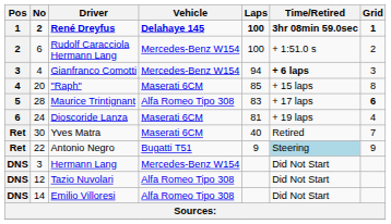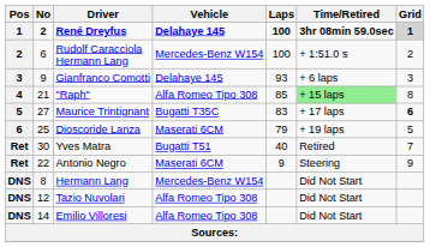 <table class="wikitable" style="font-size: 85%;">
 <tr>
 <th>Pos</th>
 <th>No</th>
 <th>Driver</th>
 <th>Vehicle</th>
 <th>Laps</th>
 <th>Time/Retired</th>
 <th>Grid</th>
 </tr>
 <tr>
 <th>1</th>
 <td align="center"><strong>2</strong></td>
 <td> <strong><a href='#'>René Dreyfus</a></strong></td>
 <td><strong><a href='#'>Delahaye 145</a></strong></td>
 <td align="center"><strong>100</strong></td>
 <td><strong>3hr 08min 59.0sec</strong></td>
-<td align="center"><strong>1</strong></td>
+<td align="center" style="background: lightgrey;"><strong>1</strong></td>
 </tr>
 <tr>
 <th>2</th>
 <td align="center">6</td>
 <td> <a href='#'>Rudolf Caracciola</a><br> <a href='#'>Hermann Lang</a></td>
 <td><a href='#'>Mercedes-Benz W154</a></td>
 <td align="center">100</td>
 <td>+ 1:51.0 s</td>
 <td align="center">2</td>
 </tr>
 <tr>
 <th>3</th>
-<td align="center">4</td>
+<td align="center">9</td>
 <td> <a href='#'>Gianfranco Comotti</a></td>
-<td><a href='#'>Mercedes-Benz W154</a></td>
-<td align="center">94</td>
-<td><strong>+ 6 laps</strong></td>
+<td><a href='#'>Delahaye 145</a></td>
+<td align="center">93</td>
+<td>+ 6 laps</td>
 <td align="center">3</td>
 </tr>
 <tr>
 <th>4</th>
-<td align="center">20</td>
+<td align="center">21</td>
 <td> <a href='#'>"Raph"</a></td>
-<td><a href='#'>Maserati 6CM</a></td>
+<td><a href='#'>Alfa Romeo Tipo 308</a></td>
 <td align="center">85</td>
-<td>+ 15 laps</td>
+<td style="background: lightgreen;">+ 15 laps</td>
 <td align="center">8</td>
 </tr>
 <tr>
 <th>5</th>
-<td align="center">28</td>
+<td align="center">27</td>
 <td> <a href='#'>Maurice Trintignant</a></td>
-<td><a href='#'>Alfa Romeo Tipo 308</a></td>
+<td><a href='#'>Bugatti T35C</a></td>
 <td align="center">83</td>
 <td>+ 17 laps</td>
 <td align="center"><strong>6</strong></td>
 </tr>
 <tr>
 <th>6</th>
-<td align="center">24</td>
+<td align="center">25</td>
 <td> <a href='#'>Dioscoride Lanza</a></td>
 <td><a href='#'>Maserati 6CM</a></td>
-<td align="center">81</td>
+<td align="center">79</td>
 <td>+ 19 laps</td>
-<td align="center">4</td>
+<td align="center">5</td>
 </tr>
 <tr>
 <th>Ret</th>
 <td align="center">30</td>
 <td> Yves Matra</td>
-<td><a href='#'>Maserati 6CM</a></td>
+<td><a href='#'>Bugatti T51</a></td>
 <td align="center">40</td>
 <td>Retired</td>
 <td align="center">7</td>
 </tr>
 <tr>
 <th>Ret</th>
 <td align="center">22</td>
 <td> Antonio Negro</td>
-<td><a href='#'>Bugatti T51</a></td>
+<td><a href='#'>Maserati 6CM</a></td>
 <td align="center">9</td>
-<td style="background: lightblue;">Steering</td>
+<td>Steering</td>
 <td align="center">9</td>
 </tr>
 <tr>
 <th>DNS</th>
-<td align="center">3</td>
+<td align="center">8</td>
 <td> <a href='#'>Hermann Lang</a></td>
 <td><a href='#'>Mercedes-Benz W154</a></td>
 <td></td>
 <td>Did Not Start</td>
 <td></td>
 </tr>
 <tr>
 <th>DNS</th>
 <td align="center">12</td>
 <td> <a href='#'>Tazio Nuvolari</a></td>
 <td><a href='#'>Alfa Romeo Tipo 308</a></td>
 <td></td>
 <td>Did Not Start</td>
 <td></td>
 </tr>
 <tr>
 <th>DNS</th>
 <td align="center">14</td>
 <td> <a href='#'>Emilio Villoresi</a></td>
 <td><a href='#'>Alfa Romeo Tipo 308</a></td>
 <td></td>
 <td>Did Not Start</td>
 <td></td>
 </tr>
 <tr>
 <th colspan="8">Sources: </th>
 </tr>
 <tr>
 </tr>
 </table>
